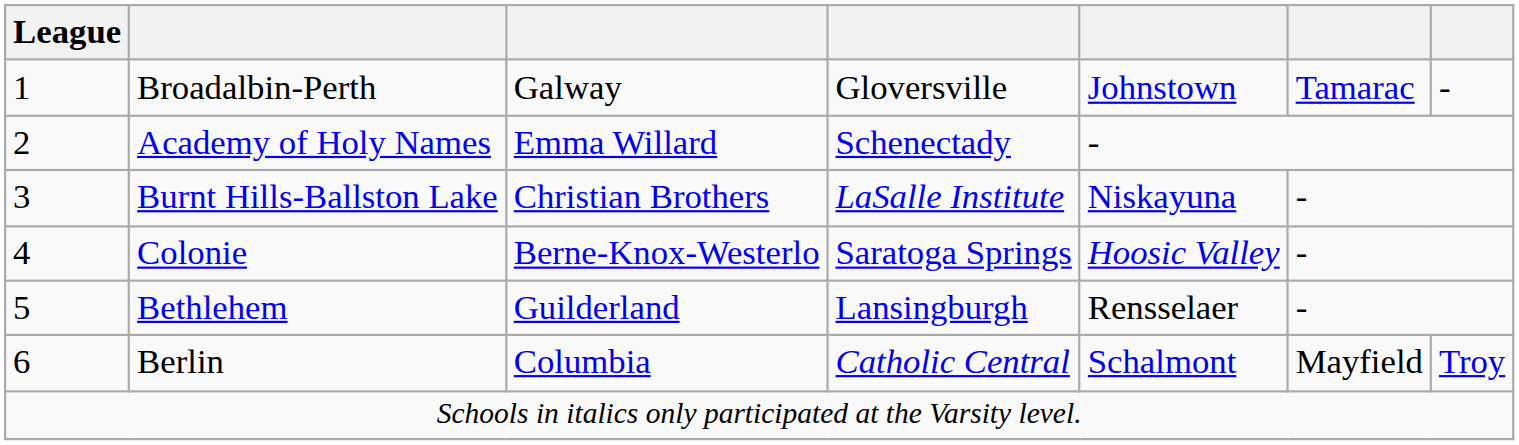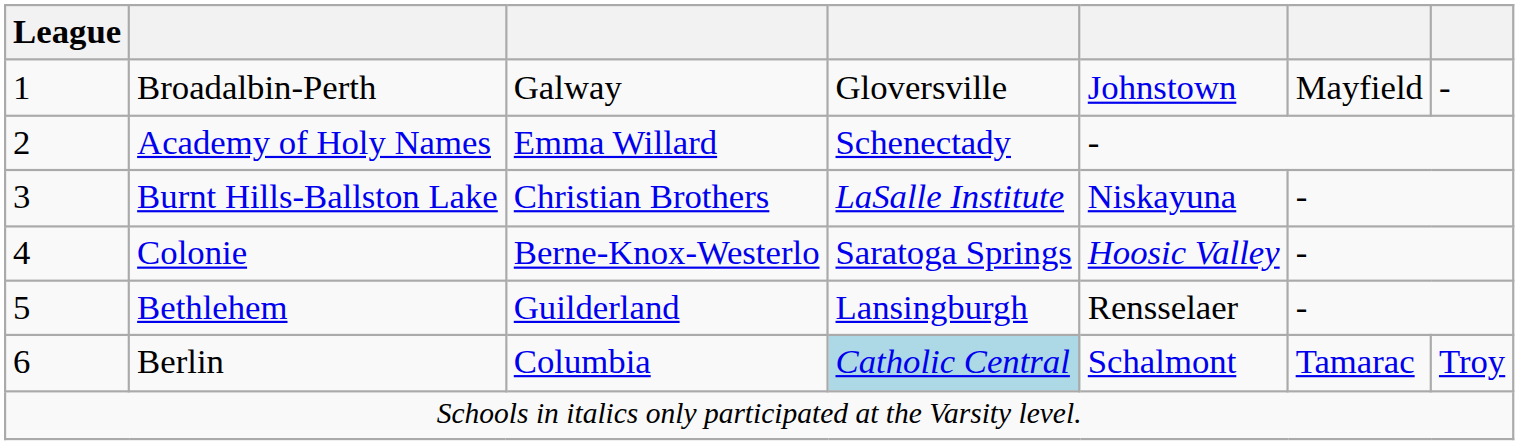 <table class="wikitable">
 <tr>
 <th>League</th>
 <th></th>
 <th></th>
 <th></th>
 <th></th>
 <th></th>
 <th></th>
 </tr>
 <tr>
 <td>1</td>
 <td>Broadalbin-Perth</td>
 <td>Galway</td>
 <td>Gloversville</td>
 <td><a href='#'>Johnstown</a></td>
-<td><a href='#'>Tamarac</a></td>
+<td>Mayfield</td>
 <td>-</td>
 </tr>
 <tr>
 <td>2</td>
 <td><a href='#'>Academy of Holy Names</a></td>
 <td><a href='#'>Emma Willard</a></td>
 <td><a href='#'>Schenectady</a></td>
 <td colspan="3">-</td>
 </tr>
 <tr>
 <td>3</td>
 <td><a href='#'>Burnt Hills-Ballston Lake</a></td>
 <td><a href='#'>Christian Brothers</a></td>
 <td><a href='#'><em>LaSalle Institute</em></a></td>
 <td><a href='#'>Niskayuna</a></td>
 <td colspan="2">-</td>
 </tr>
 <tr>
 <td>4</td>
 <td><a href='#'>Colonie</a></td>
 <td><a href='#'>Berne-Knox-Westerlo</a></td>
 <td><a href='#'>Saratoga Springs</a></td>
 <td><a href='#'><em>Hoosic Valley</em></a></td>
 <td colspan="2">-</td>
 </tr>
 <tr>
 <td>5</td>
 <td><a href='#'>Bethlehem</a></td>
 <td><a href='#'>Guilderland</a></td>
 <td><a href='#'>Lansingburgh</a></td>
 <td>Rensselaer</td>
 <td colspan="2">-</td>
 </tr>
 <tr>
 <td>6</td>
 <td>Berlin</td>
 <td><a href='#'>Columbia</a></td>
-<td><em><a href='#'>Catholic Central</a></em></td>
+<td style="background: lightblue;"><em><a href='#'>Catholic Central</a></em></td>
 <td><a href='#'>Schalmont</a></td>
-<td>Mayfield</td>
+<td><a href='#'>Tamarac</a></td>
 <td><a href='#'>Troy</a></td>
 </tr>
 <tr>
 <td colspan="7" style="text-align:center; font-size:85%;"><em>Schools in italics only participated at the Varsity level.</em></td>
 </tr>
 </table>
